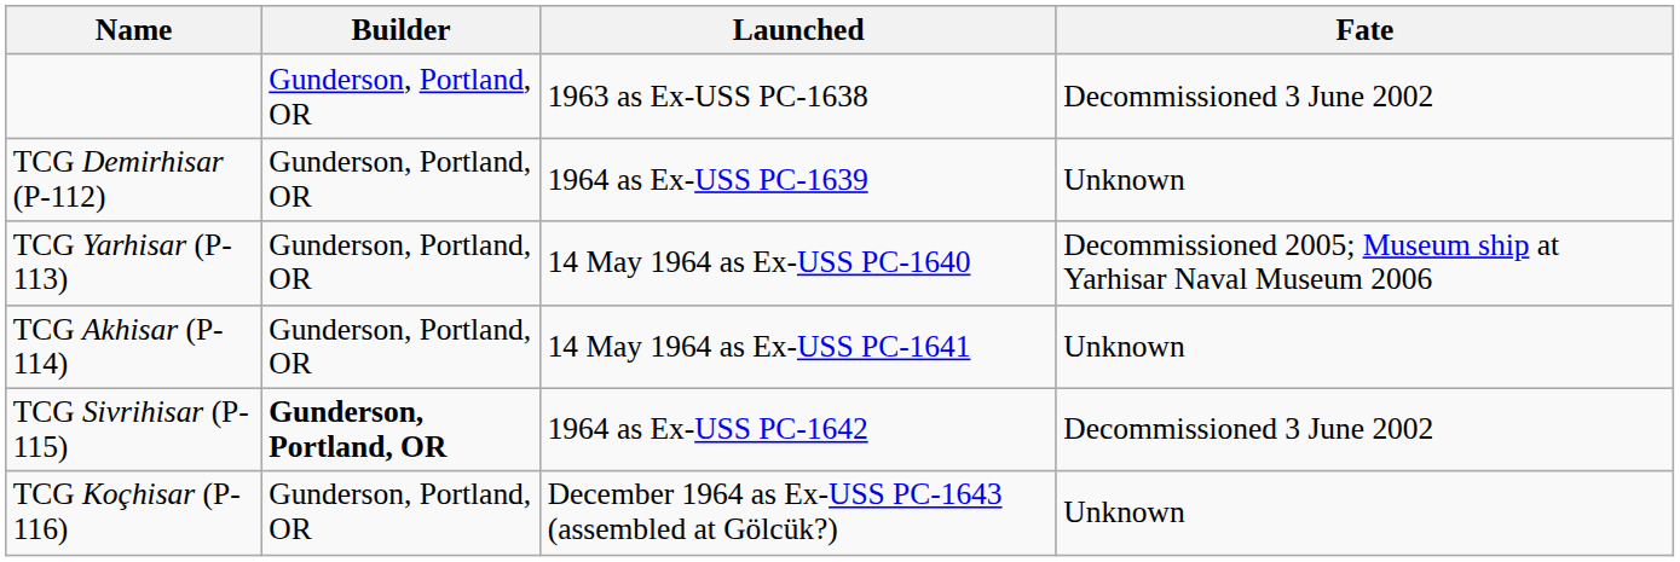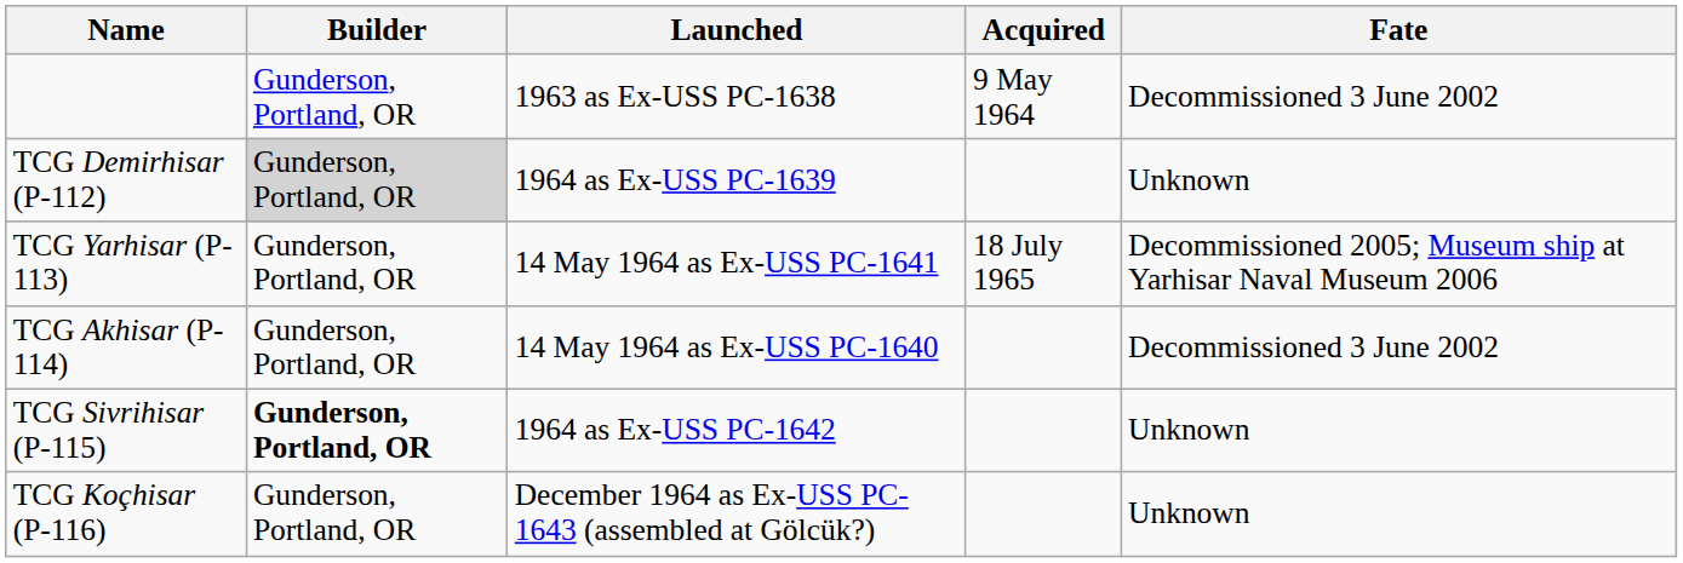 <table class="wikitable">
 <tr>
 <th>Name</th>
 <th>Builder</th>
 <th>Launched</th>
+<th>Acquired</th>
 <th>Fate</th>
 </tr>
 <tr>
 <td></td>
 <td> <a href='#'>Gunderson</a>, <a href='#'>Portland</a>, OR</td>
 <td>1963 as Ex-USS PC-1638</td>
+<td>9 May 1964</td>
 <td>Decommissioned 3 June 2002</td>
 </tr>
 <tr>
 <td>TCG <em>Demirhisar</em> (P-112)</td>
-<td> Gunderson, Portland, OR</td>
+<td style="background: lightgrey;"> Gunderson, Portland, OR</td>
 <td>1964 as Ex-<a href='#'>USS PC-1639</a></td>
+<td></td>
 <td>Unknown</td>
 </tr>
 <tr>
 <td>TCG <em>Yarhisar</em> (P-113)</td>
 <td> Gunderson, Portland, OR</td>
-<td>14 May 1964 as Ex-<a href='#'>USS PC-1640</a></td>
+<td>14 May 1964 as Ex-<a href='#'>USS PC-1641</a></td>
+<td>18 July 1965</td>
 <td>Decommissioned 2005; <a href='#'>Museum ship</a> at Yarhisar Naval Museum 2006</td>
 </tr>
 <tr>
 <td>TCG <em>Akhisar</em> (P-114)</td>
 <td> Gunderson, Portland, OR</td>
-<td>14 May 1964 as Ex-<a href='#'>USS PC-1641</a></td>
-<td>Unknown</td>
+<td>14 May 1964 as Ex-<a href='#'>USS PC-1640</a></td>
+<td></td>
+<td>Decommissioned 3 June 2002</td>
 </tr>
 <tr>
 <td>TCG <em>Sivrihisar</em> (P-115)</td>
 <td><strong> Gunderson, Portland, OR</strong></td>
 <td>1964 as Ex-<a href='#'>USS PC-1642</a></td>
-<td>Decommissioned 3 June 2002</td>
+<td></td>
+<td>Unknown</td>
 </tr>
 <tr>
 <td>TCG <em>Koçhisar</em> (P-116)</td>
 <td> Gunderson, Portland, OR</td>
 <td>December 1964 as Ex-<a href='#'>USS PC-1643</a> (assembled at Gölcük?)</td>
+<td></td>
 <td>Unknown</td>
 </tr>
 </table>
